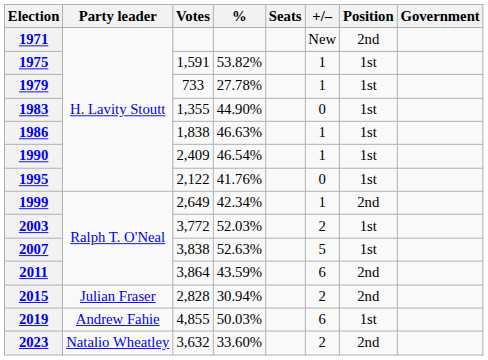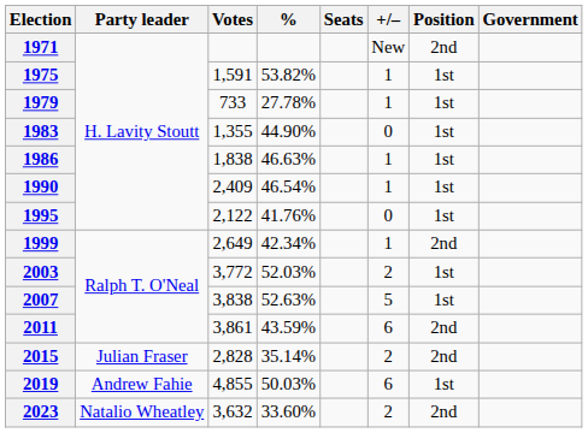 <table class="wikitable" style="text-align:center">
 <tr>
 <th>Election</th>
 <th><strong>Party leader</strong></th>
 <th><strong>Votes</strong></th>
 <th>%</th>
 <th>Seats</th>
 <th>+/–</th>
 <th><strong>Position</strong></th>
 <th>Government</th>
 </tr>
 <tr>
 <th><a href='#'>1971</a></th>
 <td rowspan="7"><a href='#'>H. Lavity Stoutt</a></td>
 <td></td>
 <td></td>
 <td></td>
 <td>New</td>
 <td> 2nd</td>
 <td></td>
 </tr>
 <tr>
 <th><a href='#'>1975</a></th>
 <td>1,591</td>
 <td>53.82%</td>
 <td></td>
 <td> 1</td>
 <td> 1st</td>
 <td></td>
 </tr>
 <tr>
 <th><a href='#'>1979</a></th>
 <td>733</td>
 <td>27.78%</td>
 <td></td>
 <td> 1</td>
 <td> 1st</td>
 <td></td>
 </tr>
 <tr>
 <th><a href='#'>1983</a></th>
 <td>1,355</td>
 <td>44.90%</td>
 <td></td>
 <td> 0</td>
 <td> 1st</td>
 <td></td>
 </tr>
 <tr>
 <th><a href='#'>1986</a></th>
 <td>1,838</td>
 <td>46.63%</td>
 <td></td>
 <td> 1</td>
 <td> 1st</td>
 <td></td>
 </tr>
 <tr>
 <th><a href='#'>1990</a></th>
 <td>2,409</td>
 <td>46.54%</td>
 <td></td>
 <td> 1</td>
 <td> 1st</td>
 <td></td>
 </tr>
 <tr>
 <th><a href='#'>1995</a></th>
 <td>2,122</td>
 <td>41.76%</td>
 <td></td>
 <td> 0</td>
 <td> 1st</td>
 <td></td>
 </tr>
 <tr>
 <th><a href='#'>1999</a></th>
 <td rowspan="4"><a href='#'>Ralph T. O'Neal</a></td>
 <td>2,649</td>
 <td>42.34%</td>
 <td></td>
 <td> 1</td>
 <td> 2nd</td>
 <td></td>
 </tr>
 <tr>
 <th><a href='#'>2003</a></th>
 <td>3,772</td>
 <td>52.03%</td>
 <td></td>
 <td> 2</td>
 <td> 1st</td>
 <td></td>
 </tr>
 <tr>
 <th><a href='#'>2007</a></th>
 <td>3,838</td>
 <td>52.63%</td>
 <td></td>
 <td> 5</td>
 <td> 1st</td>
 <td></td>
 </tr>
 <tr>
 <th><a href='#'>2011</a></th>
-<td>3,864</td>
+<td>3,861</td>
 <td>43.59%</td>
 <td></td>
 <td> 6</td>
 <td> 2nd</td>
 <td></td>
 </tr>
 <tr>
 <th><a href='#'>2015</a></th>
 <td><a href='#'>Julian Fraser</a></td>
 <td>2,828</td>
-<td>30.94%</td>
+<td>35.14%</td>
 <td></td>
 <td> 2</td>
 <td> 2nd</td>
 <td></td>
 </tr>
 <tr>
 <th><a href='#'>2019</a></th>
 <td><a href='#'>Andrew Fahie</a></td>
 <td>4,855</td>
 <td>50.03%</td>
 <td></td>
 <td> 6</td>
 <td> 1st</td>
 <td></td>
 </tr>
 <tr>
 <th><a href='#'>2023</a></th>
 <td><a href='#'>Natalio Wheatley</a></td>
 <td>3,632</td>
 <td>33.60%</td>
 <td></td>
 <td> 2</td>
 <td> 2nd</td>
 <td></td>
 </tr>
 </table>
